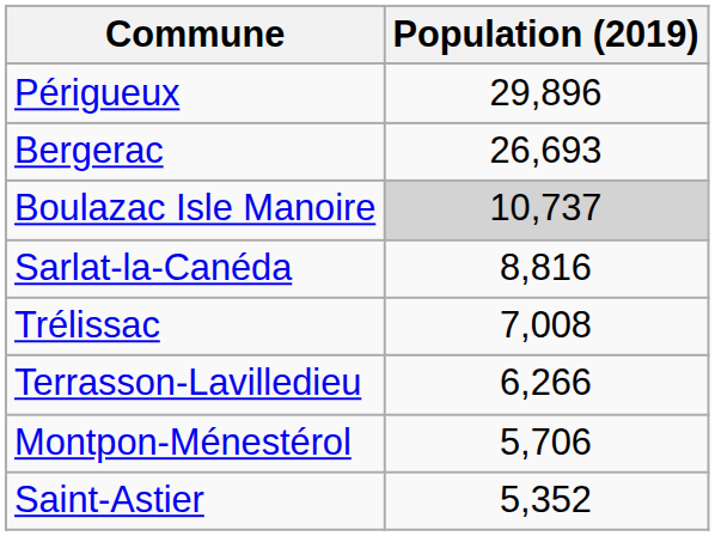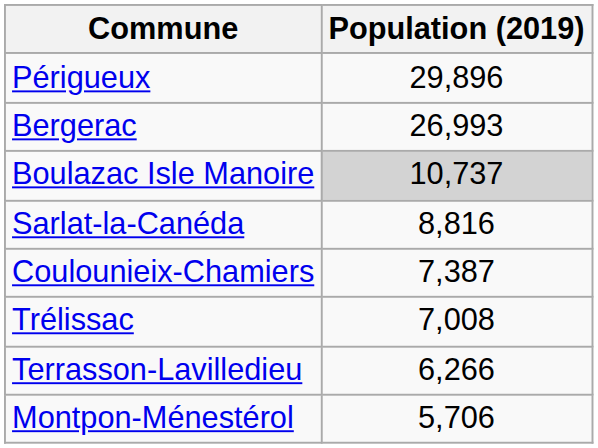 <table class=wikitable>
 <tr>
 <th>Commune</th>
 <th>Population (2019)</th>
 </tr>
 <tr>
 <td><a href='#'>Périgueux</a></td>
 <td style="text-align: center;">29,896</td>
 </tr>
 <tr>
 <td><a href='#'>Bergerac</a></td>
-<td style="text-align: center;">26,693</td>
+<td style="text-align: center;">26,993</td>
 </tr>
 <tr>
 <td><a href='#'>Boulazac Isle Manoire</a></td>
 <td style="background: lightgrey; text-align: center;">10,737</td>
 </tr>
 <tr>
 <td><a href='#'>Sarlat-la-Canéda</a></td>
 <td style="text-align: center;">8,816</td>
+</tr>
+<tr>
+<td><a href='#'>Coulounieix-Chamiers</a></td>
+<td style="text-align: center;">7,387</td>
 </tr>
 <tr>
 <td><a href='#'>Trélissac</a></td>
 <td style="text-align: center;">7,008</td>
 </tr>
 <tr>
 <td><a href='#'>Terrasson-Lavilledieu</a></td>
 <td style="text-align: center;">6,266</td>
 </tr>
 <tr>
 <td><a href='#'>Montpon-Ménestérol</a></td>
 <td style="text-align: center;">5,706</td>
 </tr>
-<tr>
-<td><a href='#'>Saint-Astier</a></td>
-<td style="text-align: center;">5,352</td>
-</tr>
 </table>
